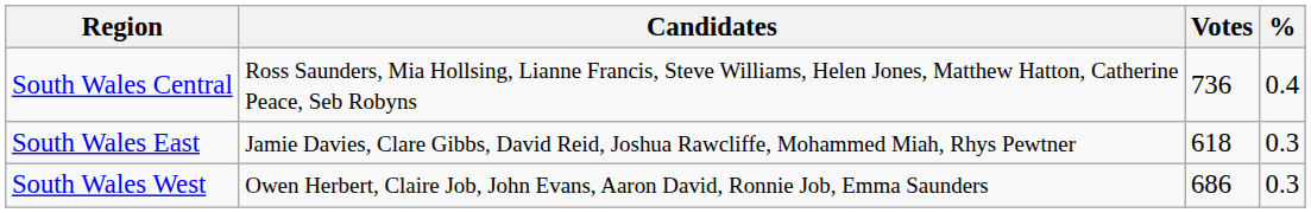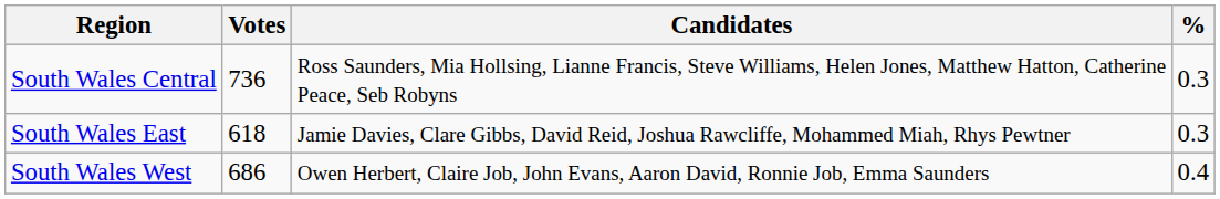 <table class="wikitable">
 <tr>
 <th>Region</th>
+<th>Votes</th>
 <th>Candidates</th>
-<th>Votes</th>
 <th>%</th>
 </tr>
 <tr>
 <td><a href='#'>South Wales Central</a></td>
+<td>736</td>
 <td><small>Ross Saunders, Mia Hollsing, Lianne Francis, Steve Williams, Helen Jones, Matthew Hatton, Catherine <br>Peace, Seb Robyns</small></td>
-<td>736</td>
-<td>0.4</td>
+<td>0.3</td>
 </tr>
 <tr>
 <td><a href='#'>South Wales East</a></td>
+<td>618</td>
 <td><small>Jamie Davies, Clare Gibbs, David Reid, Joshua Rawcliffe, Mohammed Miah, Rhys Pewtner</small></td>
-<td>618</td>
 <td>0.3</td>
 </tr>
 <tr>
 <td><a href='#'>South Wales West</a></td>
+<td>686</td>
 <td><small>Owen Herbert, Claire Job, John Evans, Aaron David, Ronnie Job, Emma Saunders</small></td>
-<td>686</td>
-<td>0.3</td>
+<td>0.4</td>
 </tr>
 </table>
